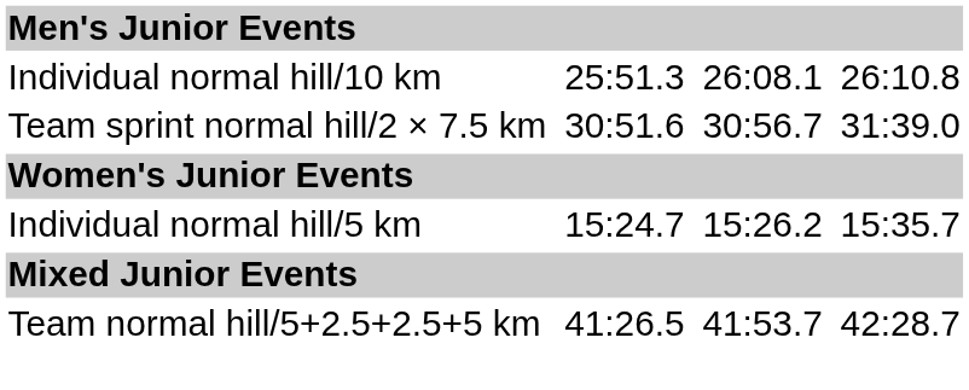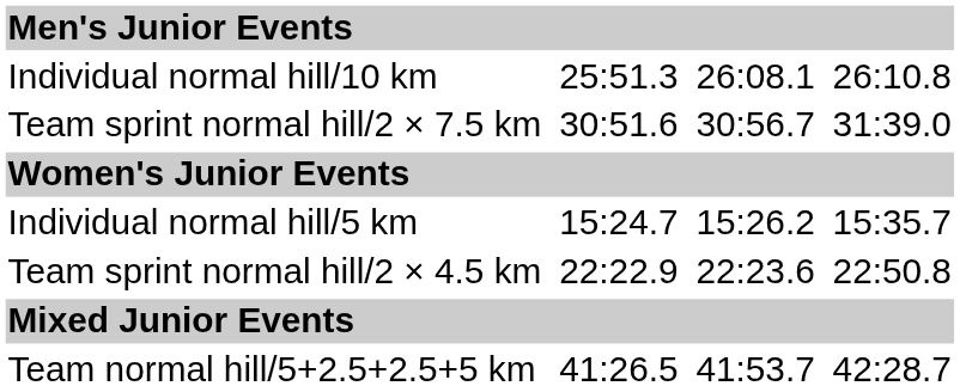 <table>
 <tr style="background:#ccc;">
 <td colspan=7><strong>Men's Junior Events</strong></td>
 </tr>
 <tr>
 <td>Individual normal hill/10 km</td>
 <td></td>
 <td>25:51.3</td>
 <td></td>
 <td>26:08.1</td>
 <td></td>
 <td>26:10.8</td>
 </tr>
 <tr>
 <td>Team sprint normal hill/2 × 7.5 km</td>
 <td></td>
 <td>30:51.6</td>
 <td></td>
 <td>30:56.7</td>
 <td></td>
 <td>31:39.0</td>
 </tr>
 <tr style="background:#ccc;">
 <td colspan=7><strong>Women's Junior Events</strong></td>
 </tr>
 <tr>
 <td>Individual normal hill/5 km</td>
 <td></td>
 <td>15:24.7</td>
 <td></td>
 <td>15:26.2</td>
 <td></td>
 <td>15:35.7</td>
 </tr>
+<tr>
+<td>Team sprint normal hill/2 × 4.5 km</td>
+<td></td>
+<td>22:22.9</td>
+<td></td>
+<td>22:23.6</td>
+<td></td>
+<td>22:50.8</td>
+</tr>
 <tr style="background:#ccc;">
 <td colspan=7><strong>Mixed Junior Events</strong></td>
 </tr>
 <tr>
 <td>Team normal hill/5+2.5+2.5+5 km</td>
 <td></td>
 <td>41:26.5</td>
 <td></td>
 <td>41:53.7</td>
 <td></td>
 <td>42:28.7</td>
 </tr>
 </table>
